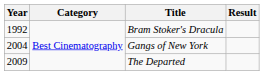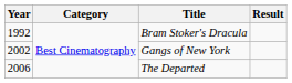 <table class="wikitable">
 <tr>
 <th>Year</th>
 <th>Category</th>
 <th>Title</th>
 <th>Result</th>
 </tr>
 <tr>
 <td>1992</td>
 <td rowspan=3><a href='#'>Best Cinematography</a></td>
 <td><em>Bram Stoker's Dracula</em></td>
 <td></td>
 </tr>
 <tr>
-<td>2004</td>
+<td>2002</td>
 <td><em>Gangs of New York</em></td>
 <td></td>
 </tr>
 <tr>
-<td>2009</td>
+<td>2006</td>
 <td><em>The Departed</em></td>
 <td></td>
 </tr>
 </table>
